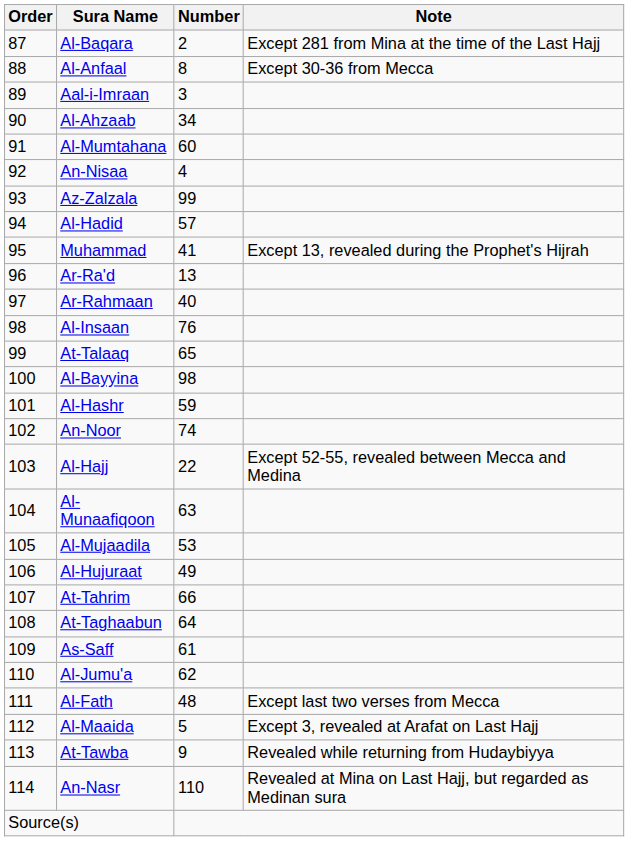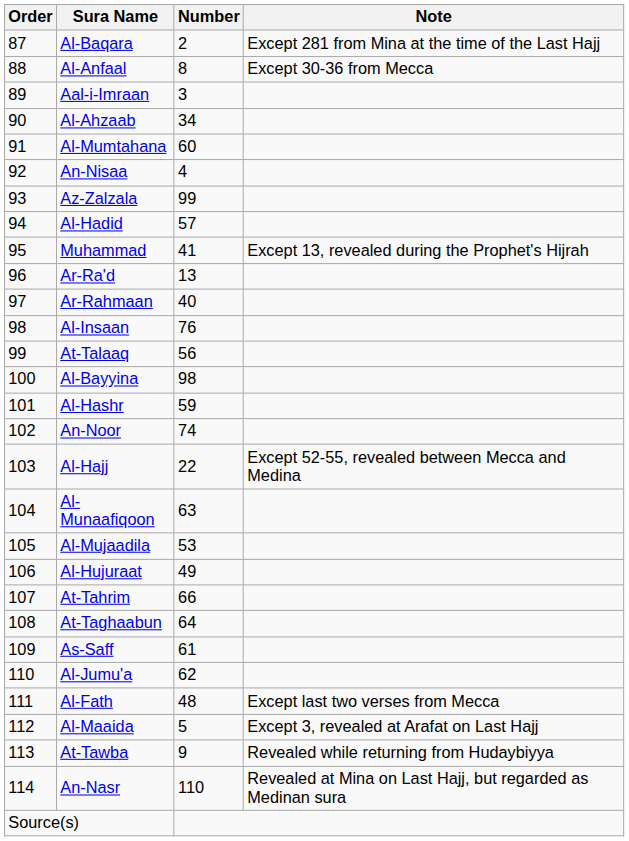 <table class="wikitable sortable">
 <tr>
 <th>Order</th>
 <th>Sura Name</th>
 <th>Number</th>
 <th>Note</th>
 </tr>
 <tr>
 <td>87</td>
 <td><a href='#'>Al-Baqara</a></td>
 <td>2</td>
 <td>Except 281 from Mina at the time of the Last Hajj</td>
 </tr>
 <tr>
 <td>88</td>
 <td><a href='#'>Al-Anfaal</a></td>
 <td>8</td>
 <td>Except 30-36 from Mecca</td>
 </tr>
 <tr>
 <td>89</td>
 <td><a href='#'>Aal-i-Imraan</a></td>
 <td>3</td>
 <td></td>
 </tr>
 <tr>
 <td>90</td>
 <td><a href='#'>Al-Ahzaab</a></td>
 <td>34</td>
 <td></td>
 </tr>
 <tr>
 <td>91</td>
 <td><a href='#'>Al-Mumtahana</a></td>
 <td>60</td>
 <td></td>
 </tr>
 <tr>
 <td>92</td>
 <td><a href='#'>An-Nisaa</a></td>
 <td>4</td>
 <td></td>
 </tr>
 <tr>
 <td>93</td>
 <td><a href='#'>Az-Zalzala</a></td>
 <td>99</td>
 <td></td>
 </tr>
 <tr>
 <td>94</td>
 <td><a href='#'>Al-Hadid</a></td>
 <td>57</td>
 <td></td>
 </tr>
 <tr>
 <td>95</td>
 <td><a href='#'>Muhammad</a></td>
 <td>41</td>
 <td>Except 13, revealed during the Prophet's Hijrah</td>
 </tr>
 <tr>
 <td>96</td>
 <td><a href='#'>Ar-Ra'd</a></td>
 <td>13</td>
 <td></td>
 </tr>
 <tr>
 <td>97</td>
 <td><a href='#'>Ar-Rahmaan</a></td>
 <td>40</td>
 <td></td>
 </tr>
 <tr>
 <td>98</td>
 <td><a href='#'>Al-Insaan</a></td>
 <td>76</td>
 <td></td>
 </tr>
 <tr>
 <td>99</td>
 <td><a href='#'>At-Talaaq</a></td>
-<td>65</td>
+<td>56</td>
 <td></td>
 </tr>
 <tr>
 <td>100</td>
 <td><a href='#'>Al-Bayyina</a></td>
 <td>98</td>
 <td></td>
 </tr>
 <tr>
 <td>101</td>
 <td><a href='#'>Al-Hashr</a></td>
 <td>59</td>
 <td></td>
 </tr>
 <tr>
 <td>102</td>
 <td><a href='#'>An-Noor</a></td>
 <td>74</td>
 <td></td>
 </tr>
 <tr>
 <td>103</td>
 <td><a href='#'>Al-Hajj</a></td>
 <td>22</td>
 <td>Except 52-55, revealed between Mecca and Medina</td>
 </tr>
 <tr>
 <td>104</td>
 <td><a href='#'>Al-Munaafiqoon</a></td>
 <td>63</td>
 <td></td>
 </tr>
 <tr>
 <td>105</td>
 <td><a href='#'>Al-Mujaadila</a></td>
 <td>53</td>
 <td></td>
 </tr>
 <tr>
 <td>106</td>
 <td><a href='#'>Al-Hujuraat</a></td>
 <td>49</td>
 <td></td>
 </tr>
 <tr>
 <td>107</td>
 <td><a href='#'>At-Tahrim</a></td>
 <td>66</td>
 <td></td>
 </tr>
 <tr>
 <td>108</td>
 <td><a href='#'>At-Taghaabun</a></td>
 <td>64</td>
 <td></td>
 </tr>
 <tr>
 <td>109</td>
 <td><a href='#'>As-Saff</a></td>
 <td>61</td>
 <td></td>
 </tr>
 <tr>
 <td>110</td>
 <td><a href='#'>Al-Jumu'a</a></td>
 <td>62</td>
 <td></td>
 </tr>
 <tr>
 <td>111</td>
 <td><a href='#'>Al-Fath</a></td>
 <td>48</td>
 <td>Except last two verses from Mecca</td>
 </tr>
 <tr>
 <td>112</td>
 <td><a href='#'>Al-Maaida</a></td>
 <td>5</td>
 <td>Except 3, revealed at Arafat on Last Hajj</td>
 </tr>
 <tr>
 <td>113</td>
 <td><a href='#'>At-Tawba</a></td>
 <td>9</td>
 <td>Revealed while returning from Hudaybiyya</td>
 </tr>
 <tr>
 <td>114</td>
 <td><a href='#'>An-Nasr</a></td>
 <td>110</td>
 <td>Revealed at Mina on Last Hajj, but regarded as Medinan sura</td>
 </tr>
 <tr>
 <td colspan="2">Source(s)</td>
 <td colspan="2"></td>
 </tr>
 </table>
